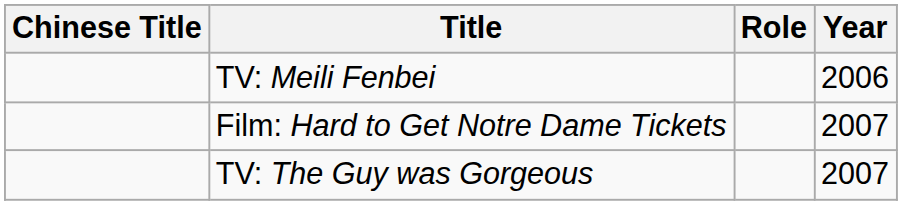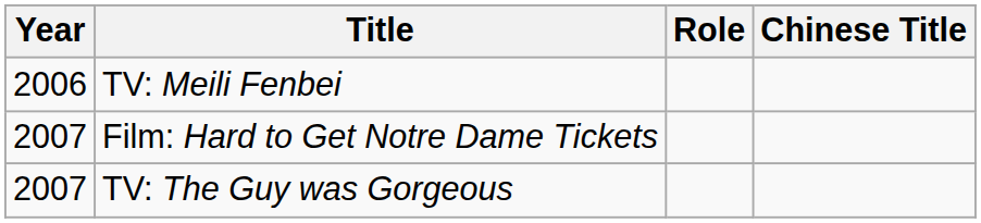 <table class="wikitable sortable">
 <tr>
-<th class = "unsortable">Chinese Title</th>
+<th>Year</th>
 <th>Title</th>
 <th>Role</th>
-<th>Year</th>
+<th class = "unsortable">Chinese Title</th>
 </tr>
 <tr>
-<td></td>
+<td>2006</td>
 <td>TV: <em>Meili Fenbei</em></td>
 <td></td>
-<td>2006</td>
+<td></td>
 </tr>
 <tr>
-<td></td>
+<td>2007</td>
 <td>Film: <em>Hard to Get Notre Dame Tickets</em></td>
 <td></td>
-<td>2007</td>
+<td></td>
 </tr>
 <tr>
-<td></td>
+<td>2007</td>
 <td>TV: <em>The Guy was Gorgeous</em></td>
 <td></td>
-<td>2007</td>
+<td></td>
 </tr>
 </table>
